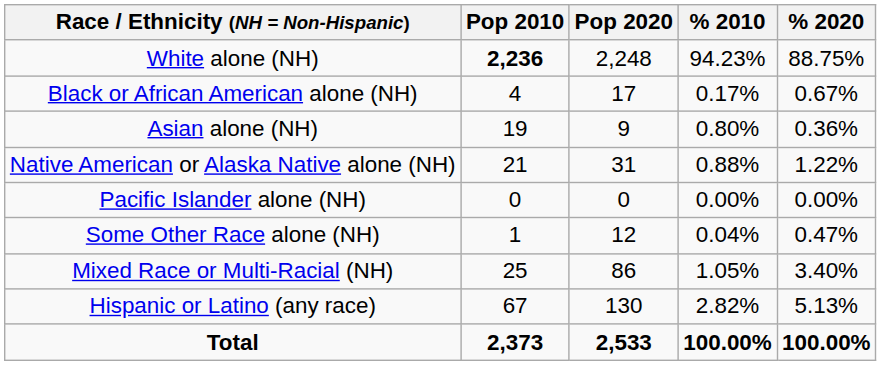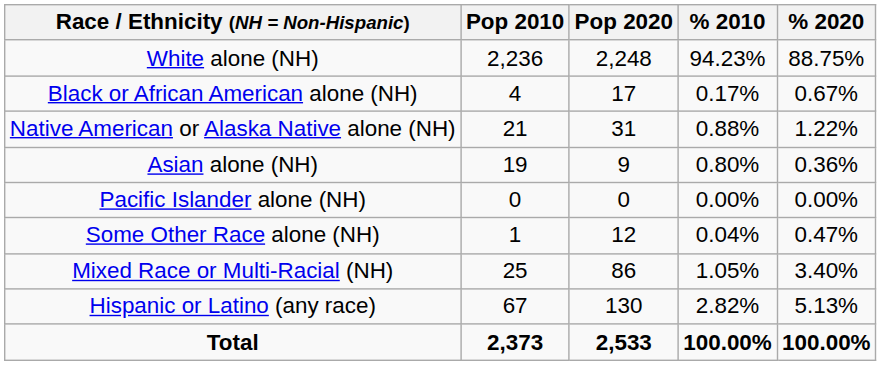 <table class="wikitable" style="text-align:center;">
 <tr>
 <th>Race / Ethnicity <small>(<em>NH = Non-Hispanic</em>)</small></th>
 <th>Pop 2010</th>
 <th>Pop 2020</th>
 <th>% 2010</th>
 <th>% 2020</th>
 </tr>
 <tr>
 <td><a href='#'>White</a> alone (NH)</td>
-<td><strong>2,236</strong></td>
+<td>2,236</td>
 <td>2,248</td>
 <td>94.23%</td>
 <td>88.75%</td>
 </tr>
 <tr>
 <td><a href='#'>Black or African American</a> alone (NH)</td>
 <td>4</td>
 <td>17</td>
 <td>0.17%</td>
 <td>0.67%</td>
 </tr>
 <tr>
+<td><a href='#'>Native American</a> or <a href='#'>Alaska Native</a> alone (NH)</td>
+<td>21</td>
+<td>31</td>
+<td>0.88%</td>
+<td>1.22%</td>
+</tr>
+<tr>
 <td><a href='#'>Asian</a> alone (NH)</td>
 <td>19</td>
 <td>9</td>
 <td>0.80%</td>
 <td>0.36%</td>
-</tr>
-<tr>
-<td><a href='#'>Native American</a> or <a href='#'>Alaska Native</a> alone (NH)</td>
-<td>21</td>
-<td>31</td>
-<td>0.88%</td>
-<td>1.22%</td>
 </tr>
 <tr>
 <td><a href='#'>Pacific Islander</a> alone (NH)</td>
 <td>0</td>
 <td>0</td>
 <td>0.00%</td>
 <td>0.00%</td>
 </tr>
 <tr>
 <td><a href='#'>Some Other Race</a> alone (NH)</td>
 <td>1</td>
 <td>12</td>
 <td>0.04%</td>
 <td>0.47%</td>
 </tr>
 <tr>
 <td><a href='#'>Mixed Race or Multi-Racial</a> (NH)</td>
 <td>25</td>
 <td>86</td>
 <td>1.05%</td>
 <td>3.40%</td>
 </tr>
 <tr>
 <td><a href='#'>Hispanic or Latino</a> (any race)</td>
 <td>67</td>
 <td>130</td>
 <td>2.82%</td>
 <td>5.13%</td>
 </tr>
 <tr>
 <td><strong>Total</strong></td>
 <td><strong>2,373</strong></td>
 <td><strong>2,533</strong></td>
 <td><strong>100.00%</strong></td>
 <td><strong>100.00%</strong></td>
 </tr>
 </table>
